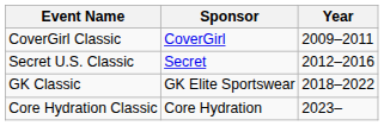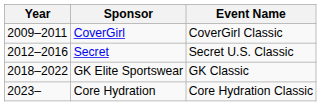 <table class="wikitable">
 <tr>
+<th>Year</th>
+<th>Sponsor</th>
 <th>Event Name</th>
-<th>Sponsor</th>
-<th>Year</th>
 </tr>
 <tr>
+<td>2009–2011</td>
+<td><a href='#'>CoverGirl</a></td>
 <td>CoverGirl Classic</td>
-<td><a href='#'>CoverGirl</a></td>
-<td>2009–2011</td>
 </tr>
 <tr>
+<td>2012–2016</td>
+<td><a href='#'>Secret</a></td>
 <td>Secret U.S. Classic</td>
-<td><a href='#'>Secret</a></td>
-<td>2012–2016</td>
 </tr>
 <tr>
+<td>2018–2022</td>
+<td>GK Elite Sportswear</td>
 <td>GK Classic</td>
-<td>GK Elite Sportswear</td>
-<td>2018–2022</td>
 </tr>
 <tr>
+<td>2023–</td>
+<td>Core Hydration</td>
 <td>Core Hydration Classic</td>
-<td>Core Hydration</td>
-<td>2023–</td>
 </tr>
 </table>
